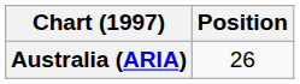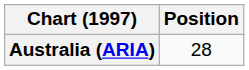 <table class="wikitable plainrowheaders">
 <tr>
 <th scope="col">Chart (1997)</th>
 <th scope="col">Position</th>
 </tr>
 <tr>
 <th scope="row">Australia (<a href='#'>ARIA</a>)</th>
-<td style="text-align:center;">26</td>
+<td style="text-align:center;">28</td>
 </tr>
 </table>
